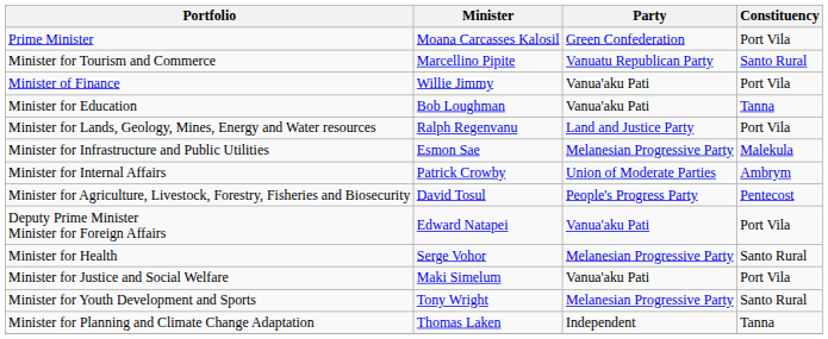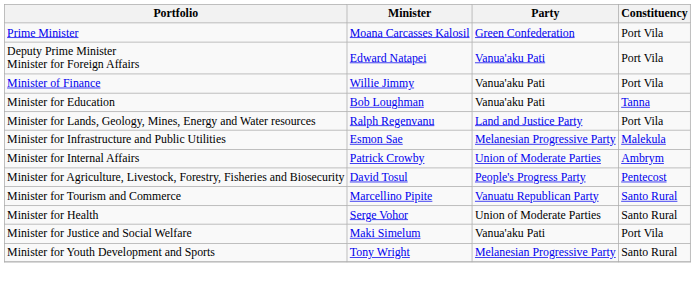 <table class="wikitable">
 <tr>
 <th>Portfolio</th>
 <th>Minister</th>
 <th>Party</th>
 <th>Constituency</th>
 </tr>
 <tr>
 <td><a href='#'>Prime Minister</a></td>
 <td><a href='#'>Moana Carcasses Kalosil</a></td>
 <td><a href='#'>Green Confederation</a></td>
 <td>Port Vila</td>
 </tr>
 <tr>
-<td>Minister for Tourism and Commerce</td>
-<td><a href='#'>Marcellino Pipite</a></td>
-<td><a href='#'>Vanuatu Republican Party</a></td>
-<td><a href='#'>Santo Rural</a></td>
+<td>Deputy Prime Minister<br>Minister for Foreign Affairs</td>
+<td><a href='#'>Edward Natapei</a></td>
+<td><a href='#'>Vanua'aku Pati</a></td>
+<td>Port Vila</td>
 </tr>
 <tr>
 <td><a href='#'>Minister of Finance</a></td>
 <td><a href='#'>Willie Jimmy</a></td>
 <td>Vanua'aku Pati</td>
 <td>Port Vila</td>
 </tr>
 <tr>
 <td>Minister for Education</td>
 <td><a href='#'>Bob Loughman</a></td>
 <td>Vanua'aku Pati</td>
 <td><a href='#'>Tanna</a></td>
 </tr>
 <tr>
 <td>Minister for Lands, Geology, Mines, Energy and Water resources</td>
 <td><a href='#'>Ralph Regenvanu</a></td>
 <td><a href='#'>Land and Justice Party</a></td>
 <td>Port Vila</td>
 </tr>
 <tr>
 <td>Minister for Infrastructure and Public Utilities</td>
 <td><a href='#'>Esmon Sae</a></td>
 <td><a href='#'>Melanesian Progressive Party</a></td>
 <td><a href='#'>Malekula</a></td>
 </tr>
 <tr>
 <td>Minister for Internal Affairs</td>
 <td><a href='#'>Patrick Crowby</a></td>
 <td><a href='#'>Union of Moderate Parties</a></td>
 <td><a href='#'>Ambrym</a></td>
 </tr>
 <tr>
 <td>Minister for Agriculture, Livestock, Forestry, Fisheries and Biosecurity</td>
 <td><a href='#'>David Tosul</a></td>
 <td><a href='#'>People's Progress Party</a></td>
 <td><a href='#'>Pentecost</a></td>
 </tr>
 <tr>
-<td>Deputy Prime Minister<br>Minister for Foreign Affairs</td>
-<td><a href='#'>Edward Natapei</a></td>
-<td><a href='#'>Vanua'aku Pati</a></td>
-<td>Port Vila</td>
+<td>Minister for Tourism and Commerce</td>
+<td><a href='#'>Marcellino Pipite</a></td>
+<td><a href='#'>Vanuatu Republican Party</a></td>
+<td><a href='#'>Santo Rural</a></td>
 </tr>
 <tr>
 <td>Minister for Health</td>
 <td><a href='#'>Serge Vohor</a></td>
-<td><a href='#'>Melanesian Progressive Party</a></td>
+<td>Union of Moderate Parties</td>
 <td>Santo Rural</td>
 </tr>
 <tr>
 <td>Minister for Justice and Social Welfare</td>
 <td><a href='#'>Maki Simelum</a></td>
 <td>Vanua'aku Pati</td>
 <td>Port Vila</td>
 </tr>
 <tr>
 <td>Minister for Youth Development and Sports</td>
 <td><a href='#'>Tony Wright</a></td>
 <td><a href='#'>Melanesian Progressive Party</a></td>
 <td>Santo Rural</td>
 </tr>
 <tr>
-<td>Minister for Planning and Climate Change Adaptation</td>
-<td><a href='#'>Thomas Laken</a></td>
-<td>Independent</td>
-<td>Tanna</td>
-</tr>
-<tr>
 </tr>
 </table>
